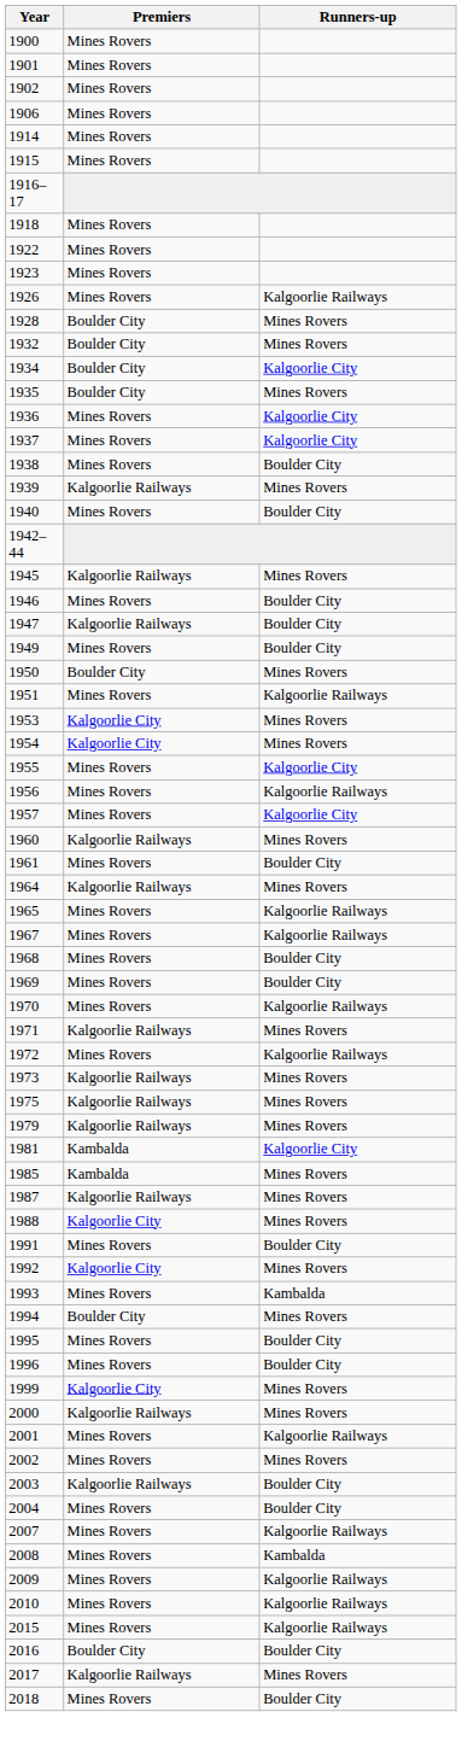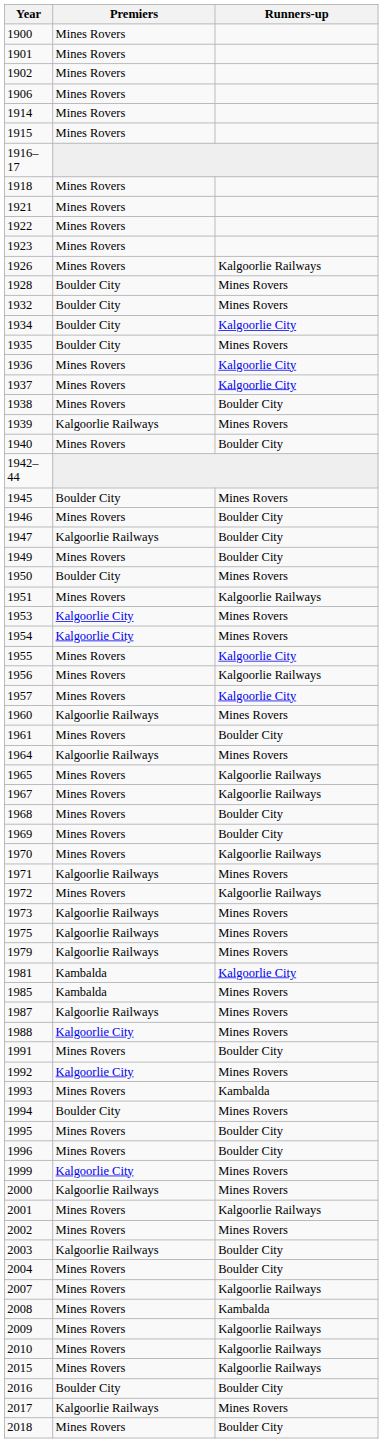 <table class="wikitable sortable" width="480px">
 <tr>
 <th width="60px">Year</th>
 <th width="250px">Premiers</th>
 <th width="250px">Runners-up</th>
 </tr>
 <tr>
 <td>1900</td>
 <td>Mines Rovers</td>
 <td></td>
 </tr>
 <tr>
 <td>1901</td>
 <td>Mines Rovers</td>
 <td></td>
 </tr>
 <tr>
 <td>1902</td>
 <td>Mines Rovers</td>
 <td></td>
 </tr>
 <tr>
 <td>1906</td>
 <td>Mines Rovers</td>
 <td></td>
 </tr>
 <tr>
 <td>1914</td>
 <td>Mines Rovers</td>
 <td></td>
 </tr>
 <tr>
 <td>1915</td>
 <td>Mines Rovers</td>
 <td></td>
 </tr>
 <tr>
 <td>1916–17</td>
 <td colspan="2" style="background:#efefef"></td>
 </tr>
 <tr>
 <td>1918</td>
+<td>Mines Rovers</td>
+<td></td>
+</tr>
+<tr>
+<td>1921</td>
 <td>Mines Rovers</td>
 <td></td>
 </tr>
 <tr>
 <td>1922</td>
 <td>Mines Rovers</td>
 <td></td>
 </tr>
 <tr>
 <td>1923</td>
 <td>Mines Rovers</td>
 <td></td>
 </tr>
 <tr>
 <td>1926</td>
 <td>Mines Rovers</td>
 <td>Kalgoorlie Railways</td>
 </tr>
 <tr>
 <td>1928</td>
 <td>Boulder City</td>
 <td>Mines Rovers</td>
 </tr>
 <tr>
 <td>1932</td>
 <td>Boulder City</td>
 <td>Mines Rovers</td>
 </tr>
 <tr>
 <td>1934</td>
 <td>Boulder City</td>
 <td><a href='#'>Kalgoorlie City</a></td>
 </tr>
 <tr>
 <td>1935</td>
 <td>Boulder City</td>
 <td>Mines Rovers</td>
 </tr>
 <tr>
 <td>1936</td>
 <td>Mines Rovers</td>
 <td><a href='#'>Kalgoorlie City</a></td>
 </tr>
 <tr>
 <td>1937</td>
 <td>Mines Rovers</td>
 <td><a href='#'>Kalgoorlie City</a></td>
 </tr>
 <tr>
 <td>1938</td>
 <td>Mines Rovers</td>
 <td>Boulder City</td>
 </tr>
 <tr>
 <td>1939</td>
 <td>Kalgoorlie Railways</td>
 <td>Mines Rovers</td>
 </tr>
 <tr>
 <td>1940</td>
 <td>Mines Rovers</td>
 <td>Boulder City</td>
 </tr>
 <tr>
 <td>1942–44</td>
 <td colspan="2" style="background:#efefef"></td>
 </tr>
 <tr>
 <td>1945</td>
-<td>Kalgoorlie Railways</td>
+<td>Boulder City</td>
 <td>Mines Rovers</td>
 </tr>
 <tr>
 <td>1946</td>
 <td>Mines Rovers</td>
 <td>Boulder City</td>
 </tr>
 <tr>
 <td>1947</td>
 <td>Kalgoorlie Railways</td>
 <td>Boulder City</td>
 </tr>
 <tr>
 <td>1949</td>
 <td>Mines Rovers</td>
 <td>Boulder City</td>
 </tr>
 <tr>
 <td>1950</td>
 <td>Boulder City</td>
 <td>Mines Rovers</td>
 </tr>
 <tr>
 <td>1951</td>
 <td>Mines Rovers</td>
 <td>Kalgoorlie Railways</td>
 </tr>
 <tr>
 <td>1953</td>
 <td><a href='#'>Kalgoorlie City</a></td>
 <td>Mines Rovers</td>
 </tr>
 <tr>
 <td>1954</td>
 <td><a href='#'>Kalgoorlie City</a></td>
 <td>Mines Rovers</td>
 </tr>
 <tr>
 <td>1955</td>
 <td>Mines Rovers</td>
 <td><a href='#'>Kalgoorlie City</a></td>
 </tr>
 <tr>
 <td>1956</td>
 <td>Mines Rovers</td>
 <td>Kalgoorlie Railways</td>
 </tr>
 <tr>
 <td>1957</td>
 <td>Mines Rovers</td>
 <td><a href='#'>Kalgoorlie City</a></td>
 </tr>
 <tr>
 <td>1960</td>
 <td>Kalgoorlie Railways</td>
 <td>Mines Rovers</td>
 </tr>
 <tr>
 <td>1961</td>
 <td>Mines Rovers</td>
 <td>Boulder City</td>
 </tr>
 <tr>
 <td>1964</td>
 <td>Kalgoorlie Railways</td>
 <td>Mines Rovers</td>
 </tr>
 <tr>
 <td>1965</td>
 <td>Mines Rovers</td>
 <td>Kalgoorlie Railways</td>
 </tr>
 <tr>
 <td>1967</td>
 <td>Mines Rovers</td>
 <td>Kalgoorlie Railways</td>
 </tr>
 <tr>
 <td>1968</td>
 <td>Mines Rovers</td>
 <td>Boulder City</td>
 </tr>
 <tr>
 <td>1969</td>
 <td>Mines Rovers</td>
 <td>Boulder City</td>
 </tr>
 <tr>
 <td>1970</td>
 <td>Mines Rovers</td>
 <td>Kalgoorlie Railways</td>
 </tr>
 <tr>
 <td>1971</td>
 <td>Kalgoorlie Railways</td>
 <td>Mines Rovers</td>
 </tr>
 <tr>
 <td>1972</td>
 <td>Mines Rovers</td>
 <td>Kalgoorlie Railways</td>
 </tr>
 <tr>
 <td>1973</td>
 <td>Kalgoorlie Railways</td>
 <td>Mines Rovers</td>
 </tr>
 <tr>
 <td>1975</td>
 <td>Kalgoorlie Railways</td>
 <td>Mines Rovers</td>
 </tr>
 <tr>
 <td>1979</td>
 <td>Kalgoorlie Railways</td>
 <td>Mines Rovers</td>
 </tr>
 <tr>
 <td>1981</td>
 <td>Kambalda</td>
 <td><a href='#'>Kalgoorlie City</a></td>
 </tr>
 <tr>
 <td>1985</td>
 <td>Kambalda</td>
 <td>Mines Rovers</td>
 </tr>
 <tr>
 <td>1987</td>
 <td>Kalgoorlie Railways</td>
 <td>Mines Rovers</td>
 </tr>
 <tr>
 <td>1988</td>
 <td><a href='#'>Kalgoorlie City</a></td>
 <td>Mines Rovers</td>
 </tr>
 <tr>
 <td>1991</td>
 <td>Mines Rovers</td>
 <td>Boulder City</td>
 </tr>
 <tr>
 <td>1992</td>
 <td><a href='#'>Kalgoorlie City</a></td>
 <td>Mines Rovers</td>
 </tr>
 <tr>
 <td>1993</td>
 <td>Mines Rovers</td>
 <td>Kambalda</td>
 </tr>
 <tr>
 <td>1994</td>
 <td>Boulder City</td>
 <td>Mines Rovers</td>
 </tr>
 <tr>
 <td>1995</td>
 <td>Mines Rovers</td>
 <td>Boulder City</td>
 </tr>
 <tr>
 <td>1996</td>
 <td>Mines Rovers</td>
 <td>Boulder City</td>
 </tr>
 <tr>
 <td>1999</td>
 <td><a href='#'>Kalgoorlie City</a></td>
 <td>Mines Rovers</td>
 </tr>
 <tr>
 <td>2000</td>
 <td>Kalgoorlie Railways</td>
 <td>Mines Rovers</td>
 </tr>
 <tr>
 <td>2001</td>
 <td>Mines Rovers</td>
 <td>Kalgoorlie Railways</td>
 </tr>
 <tr>
 <td>2002</td>
 <td>Mines Rovers</td>
 <td>Mines Rovers</td>
 </tr>
 <tr>
 <td>2003</td>
 <td>Kalgoorlie Railways</td>
 <td>Boulder City</td>
 </tr>
 <tr>
 <td>2004</td>
 <td>Mines Rovers</td>
 <td>Boulder City</td>
 </tr>
 <tr>
 <td>2007</td>
 <td>Mines Rovers</td>
 <td>Kalgoorlie Railways</td>
 </tr>
 <tr>
 <td>2008</td>
 <td>Mines Rovers</td>
 <td>Kambalda</td>
 </tr>
 <tr>
 <td>2009</td>
 <td>Mines Rovers</td>
 <td>Kalgoorlie Railways</td>
 </tr>
 <tr>
 <td>2010</td>
 <td>Mines Rovers</td>
 <td>Kalgoorlie Railways</td>
 </tr>
 <tr>
 <td>2015</td>
 <td>Mines Rovers</td>
 <td>Kalgoorlie Railways</td>
 </tr>
 <tr>
 <td>2016</td>
 <td>Boulder City</td>
 <td>Boulder City</td>
 </tr>
 <tr>
 <td>2017</td>
 <td>Kalgoorlie Railways</td>
 <td>Mines Rovers</td>
 </tr>
 <tr>
 <td>2018</td>
 <td>Mines Rovers</td>
 <td>Boulder City</td>
 </tr>
 </table>
